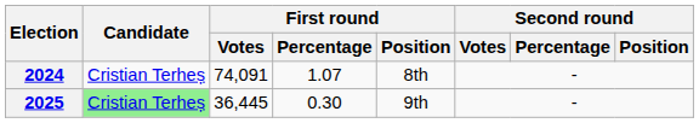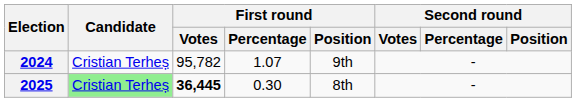 <table class=wikitable width=100%>
 <tr>
 <th rowspan=2>Election</th>
 <th rowspan=2>Candidate</th>
 <th colspan=3>First round</th>
 <th colspan=3>Second round</th>
 </tr>
 <tr>
 <th>Votes</th>
 <th>Percentage</th>
 <th>Position</th>
 <th>Votes</th>
 <th>Percentage</th>
 <th>Position</th>
 </tr>
 <tr align=center>
 <th><a href='#'>2024</a></th>
 <td><a href='#'>Cristian Terheș</a></td>
-<td>74,091</td>
+<td>95,782</td>
 <td>1.07</td>
-<td>8th</td>
+<td>9th</td>
 <td colspan="3">-</td>
 </tr>
 <tr align=center>
 <th><a href='#'>2025</a></th>
 <td style="background: lightgreen;"><a href='#'>Cristian Terheș</a></td>
-<td>36,445</td>
+<td><strong>36,445</strong></td>
 <td>0.30</td>
-<td>9th</td>
+<td>8th</td>
 <td colspan="3">-</td>
 </tr>
 </table>
